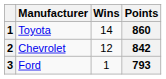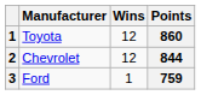 <table class="wikitable" style="font-size:85%; text-align:center;">
 <tr>
 <th></th>
 <th>Manufacturer</th>
 <th>Wins</th>
 <th>Points</th>
 </tr>
 <tr>
 <th>1</th>
 <td align=left><a href='#'>Toyota</a></td>
-<td>14</td>
+<td>12</td>
 <th>860</th>
 </tr>
 <tr>
 <th>2</th>
 <td align=left><a href='#'>Chevrolet</a></td>
 <td>12</td>
-<th>842</th>
+<th>844</th>
 </tr>
 <tr>
 <th>3</th>
 <td align=left><a href='#'>Ford</a></td>
 <td>1</td>
-<th>793</th>
+<th>759</th>
 </tr>
 </table>
